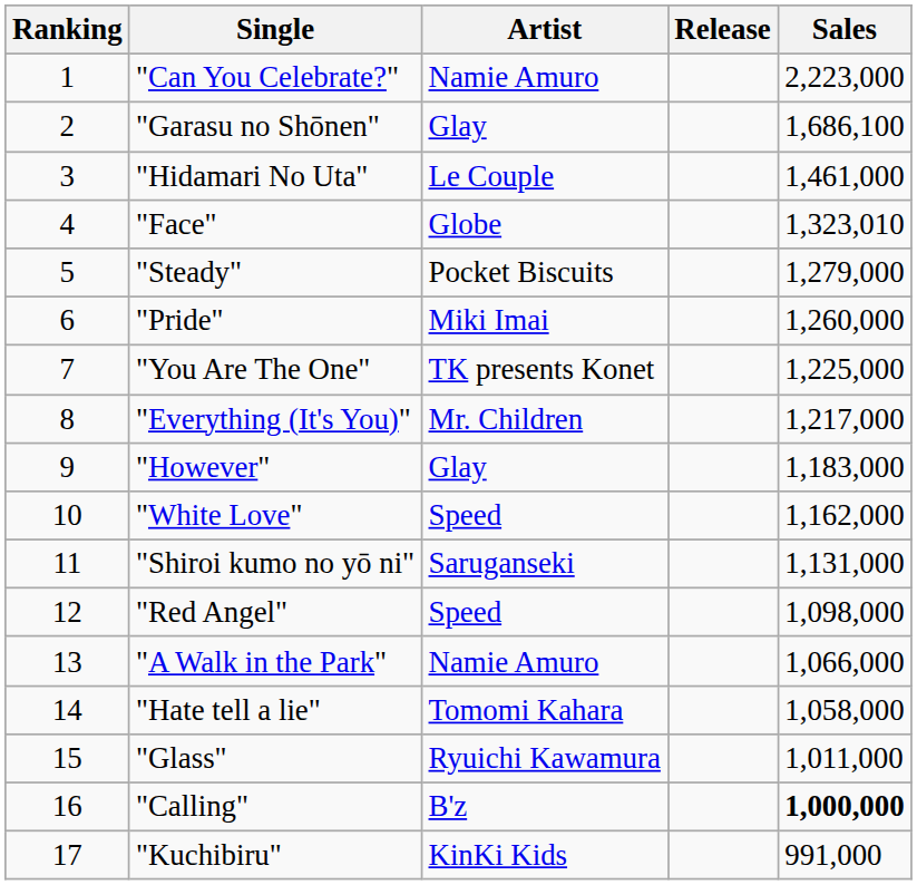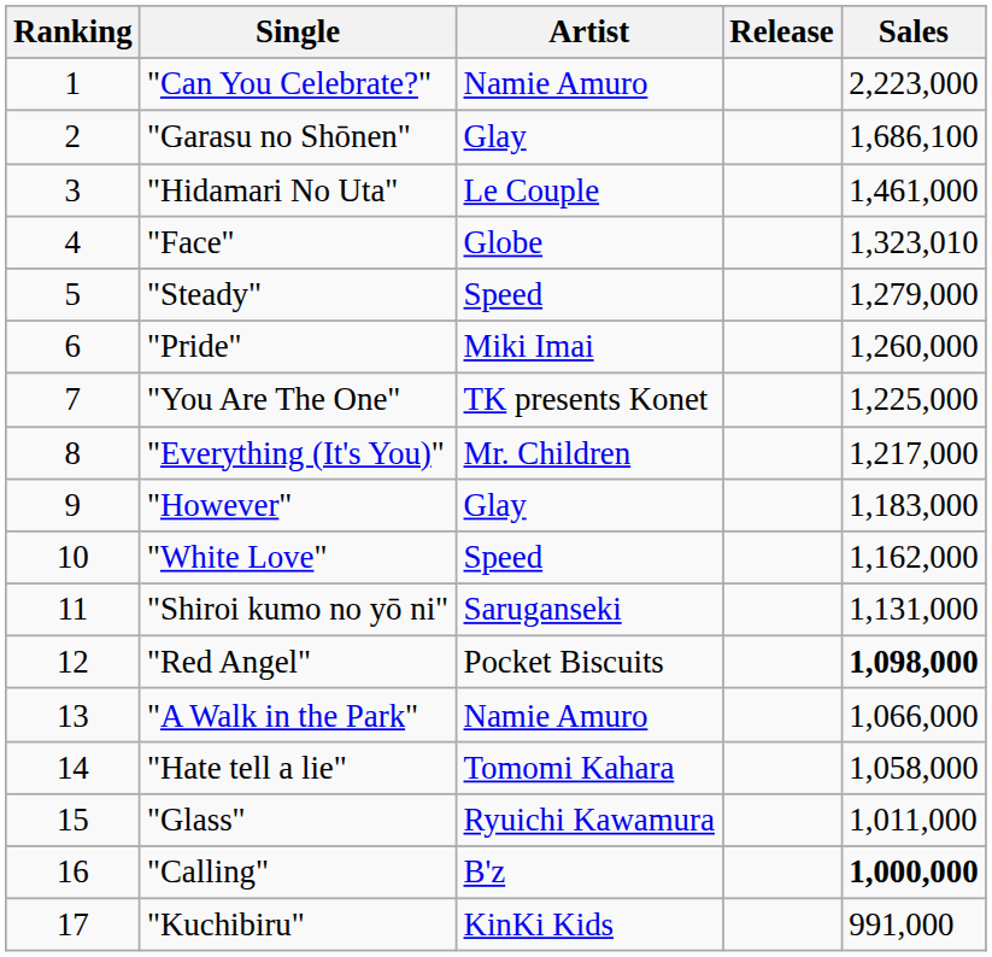 <table class="wikitable sortable" style="font-size:97%;">
 <tr>
 <th>Ranking</th>
 <th>Single</th>
 <th>Artist</th>
 <th>Release</th>
 <th>Sales</th>
 </tr>
 <tr>
 <td align="center">1</td>
 <td>"<a href='#'>Can You Celebrate?</a>"</td>
 <td><a href='#'>Namie Amuro</a></td>
 <td></td>
 <td>2,223,000</td>
 </tr>
 <tr>
 <td align="center">2</td>
 <td>"Garasu no Shōnen"</td>
 <td><a href='#'>Glay</a></td>
 <td></td>
 <td>1,686,100</td>
 </tr>
 <tr>
 <td align="center">3</td>
 <td>"Hidamari No Uta"</td>
 <td><a href='#'>Le Couple</a></td>
 <td></td>
 <td>1,461,000</td>
 </tr>
 <tr>
 <td align="center">4</td>
 <td>"Face"</td>
 <td><a href='#'>Globe</a></td>
 <td></td>
 <td>1,323,010</td>
 </tr>
 <tr>
 <td align="center">5</td>
 <td>"Steady"</td>
-<td>Pocket Biscuits</td>
+<td><a href='#'>Speed</a></td>
 <td></td>
 <td>1,279,000</td>
 </tr>
 <tr>
 <td align="center">6</td>
 <td>"Pride"</td>
 <td><a href='#'>Miki Imai</a></td>
 <td></td>
 <td>1,260,000</td>
 </tr>
 <tr>
 <td align="center">7</td>
 <td>"You Are The One"</td>
 <td><a href='#'>TK</a> presents Konet</td>
 <td></td>
 <td>1,225,000</td>
 </tr>
 <tr>
 <td align="center">8</td>
 <td>"<a href='#'>Everything (It's You)</a>"</td>
 <td><a href='#'>Mr. Children</a></td>
 <td></td>
 <td>1,217,000</td>
 </tr>
 <tr>
 <td align="center">9</td>
 <td>"<a href='#'>However</a>"</td>
 <td><a href='#'>Glay</a></td>
 <td></td>
 <td>1,183,000</td>
 </tr>
 <tr>
 <td align="center">10</td>
 <td>"<a href='#'>White Love</a>"</td>
 <td><a href='#'>Speed</a></td>
 <td></td>
 <td>1,162,000</td>
 </tr>
 <tr>
 <td align="center">11</td>
 <td>"Shiroi kumo no yō ni"</td>
 <td><a href='#'>Saruganseki</a></td>
 <td></td>
 <td>1,131,000</td>
 </tr>
 <tr>
 <td align="center">12</td>
 <td>"Red Angel"</td>
-<td><a href='#'>Speed</a></td>
+<td>Pocket Biscuits</td>
 <td></td>
-<td>1,098,000</td>
+<td><strong>1,098,000</strong></td>
 </tr>
 <tr>
 <td align="center">13</td>
 <td>"<a href='#'>A Walk in the Park</a>"</td>
 <td><a href='#'>Namie Amuro</a></td>
 <td></td>
 <td>1,066,000</td>
 </tr>
 <tr>
 <td align="center">14</td>
 <td>"Hate tell a lie"</td>
 <td><a href='#'>Tomomi Kahara</a></td>
 <td></td>
 <td>1,058,000</td>
 </tr>
 <tr>
 <td align="center">15</td>
 <td>"Glass"</td>
 <td><a href='#'>Ryuichi Kawamura</a></td>
 <td></td>
 <td>1,011,000</td>
 </tr>
 <tr>
 <td align="center">16</td>
 <td>"Calling"</td>
 <td><a href='#'>B'z</a></td>
 <td></td>
 <td><strong>1,000,000</strong></td>
 </tr>
 <tr>
 <td align="center">17</td>
 <td>"Kuchibiru"</td>
 <td><a href='#'>KinKi Kids</a></td>
 <td></td>
 <td>991,000</td>
 </tr>
 </table>
